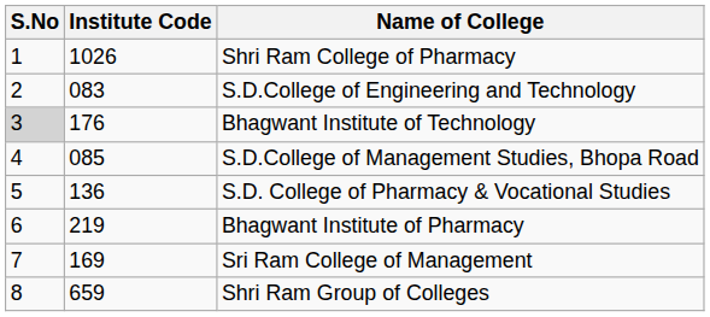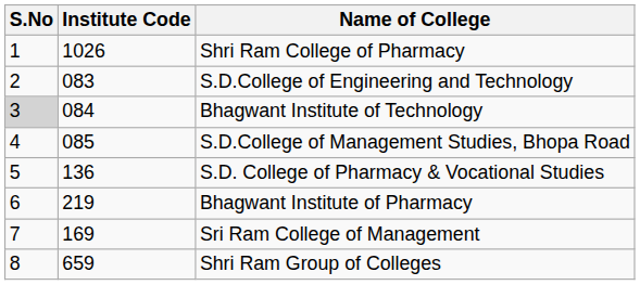 <table class="wikitable sortable">
 <tr>
 <th>S.No</th>
 <th>Institute Code</th>
 <th>Name of College</th>
 </tr>
 <tr>
 <td>1</td>
 <td>1026</td>
 <td>Shri Ram College of Pharmacy</td>
 </tr>
 <tr>
 <td>2</td>
 <td>083</td>
 <td>S.D.College of Engineering and Technology</td>
 </tr>
 <tr>
 <td style="background: lightgrey;">3</td>
-<td>176</td>
+<td>084</td>
 <td>Bhagwant Institute of Technology</td>
 </tr>
 <tr>
 <td>4</td>
 <td>085</td>
 <td>S.D.College of Management Studies, Bhopa Road</td>
 </tr>
 <tr>
 <td>5</td>
 <td>136</td>
 <td>S.D. College of Pharmacy & Vocational Studies</td>
 </tr>
 <tr>
 <td>6</td>
 <td>219</td>
 <td>Bhagwant Institute of Pharmacy</td>
 </tr>
 <tr>
 <td>7</td>
 <td>169</td>
 <td>Sri Ram College of Management</td>
 </tr>
 <tr>
 <td>8</td>
 <td>659</td>
 <td>Shri Ram Group of Colleges</td>
 </tr>
 </table>
